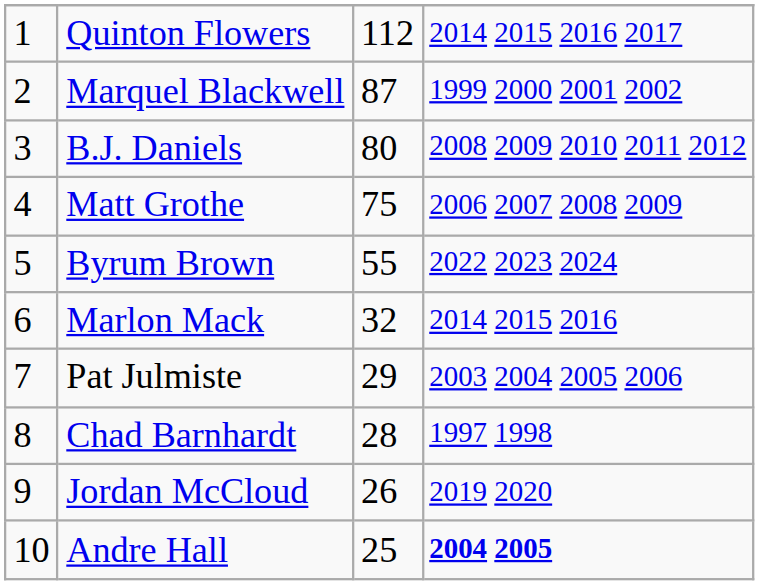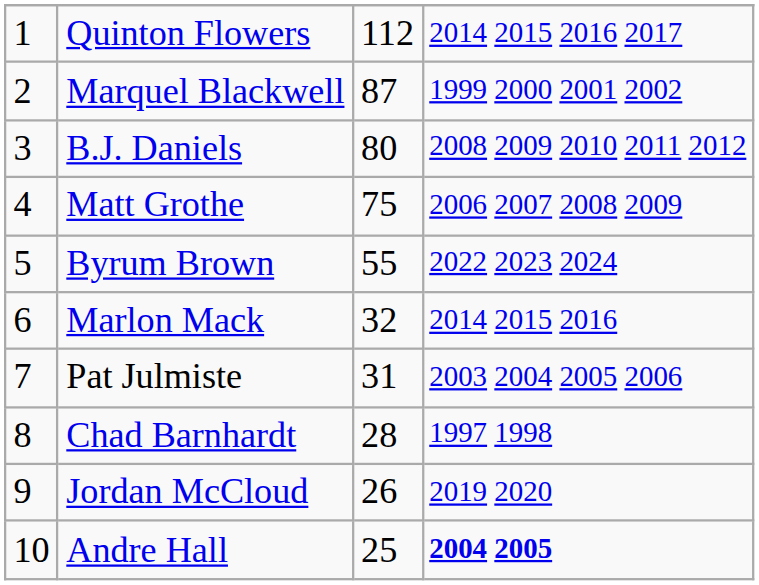 <table class="wikitable">
 <tr>
 </tr>
 <tr>
 <td>1</td>
 <td><a href='#'>Quinton Flowers</a></td>
 <td><abbr>112</abbr></td>
 <td style="font-size:80%;"><a href='#'>2014</a> <a href='#'>2015</a> <a href='#'>2016</a> <a href='#'>2017</a></td>
 </tr>
 <tr>
 <td>2</td>
 <td><a href='#'>Marquel Blackwell</a></td>
 <td><abbr>87</abbr></td>
 <td style="font-size:80%;"><a href='#'>1999</a> <a href='#'>2000</a> <a href='#'>2001</a> <a href='#'>2002</a></td>
 </tr>
 <tr>
 <td>3</td>
 <td><a href='#'>B.J. Daniels</a></td>
 <td><abbr>80</abbr></td>
 <td style="font-size:80%;"><a href='#'>2008</a> <a href='#'>2009</a> <a href='#'>2010</a> <a href='#'>2011</a> <a href='#'>2012</a></td>
 </tr>
 <tr>
 <td>4</td>
 <td><a href='#'>Matt Grothe</a></td>
 <td><abbr>75</abbr></td>
 <td style="font-size:80%;"><a href='#'>2006</a> <a href='#'>2007</a> <a href='#'>2008</a> <a href='#'>2009</a></td>
 </tr>
 <tr>
 <td>5</td>
 <td><a href='#'>Byrum Brown</a></td>
 <td><abbr>55</abbr></td>
 <td style="font-size:80%;"><a href='#'>2022</a> <a href='#'>2023</a> <a href='#'>2024</a></td>
 </tr>
 <tr>
 <td>6</td>
 <td><a href='#'>Marlon Mack</a></td>
 <td><abbr>32</abbr></td>
 <td style="font-size:80%;"><a href='#'>2014</a> <a href='#'>2015</a> <a href='#'>2016</a></td>
 </tr>
 <tr>
 <td>7</td>
 <td>Pat Julmiste</td>
-<td><abbr>29</abbr></td>
+<td><abbr>31</abbr></td>
 <td style="font-size:80%;"><a href='#'>2003</a> <a href='#'>2004</a> <a href='#'>2005</a> <a href='#'>2006</a></td>
 </tr>
 <tr>
 <td>8</td>
 <td><a href='#'>Chad Barnhardt</a></td>
 <td><abbr>28</abbr></td>
 <td style="font-size:80%;"><a href='#'>1997</a> <a href='#'>1998</a></td>
 </tr>
 <tr>
 <td>9</td>
 <td><a href='#'>Jordan McCloud</a></td>
 <td><abbr>26</abbr></td>
 <td style="font-size:80%;"><a href='#'>2019</a> <a href='#'>2020</a></td>
 </tr>
 <tr>
 <td>10</td>
 <td><a href='#'>Andre Hall</a></td>
 <td><abbr>25</abbr></td>
 <td style="font-size:80%;"><strong><a href='#'>2004</a> <a href='#'>2005</a></strong></td>
 </tr>
 </table>
